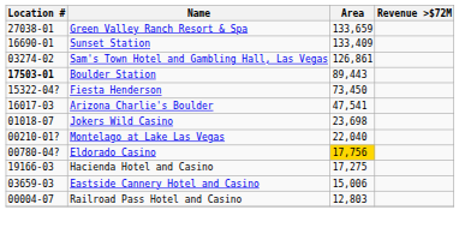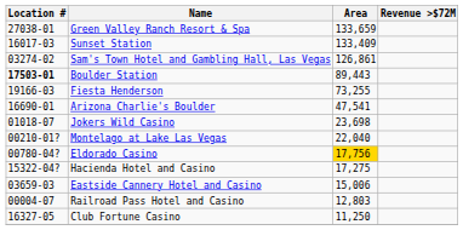 <table class="wikitable" border="1" style="margin: 1em auto 1em auto">
 <tr>
 <th>Location #</th>
 <th>Name</th>
 <th>Area</th>
 <th>Revenue >$72M</th>
 </tr>
 <tr>
 <td>27038-01</td>
 <td><a href='#'>Green Valley Ranch Resort & Spa</a></td>
 <td>133,659</td>
 <td></td>
 </tr>
 <tr>
-<td>16690-01</td>
+<td>16017-03</td>
 <td><a href='#'>Sunset Station</a></td>
 <td>133,409</td>
 <td></td>
 </tr>
 <tr>
 <td>03274-02</td>
 <td><a href='#'>Sam's Town Hotel and Gambling Hall, Las Vegas</a></td>
 <td>126,861</td>
 <td></td>
 </tr>
 <tr>
 <td><strong>17503-01</strong></td>
 <td><a href='#'>Boulder Station</a></td>
 <td>89,443</td>
 <td></td>
 </tr>
 <tr>
-<td>15322-04?</td>
+<td>19166-03</td>
 <td><a href='#'>Fiesta Henderson</a></td>
-<td>73,450</td>
+<td>73,255</td>
 <td></td>
 </tr>
 <tr>
-<td>16017-03</td>
+<td>16690-01</td>
 <td><a href='#'>Arizona Charlie's Boulder</a></td>
 <td>47,541</td>
 <td></td>
 </tr>
 <tr>
 <td>01018-07</td>
 <td><a href='#'>Jokers Wild Casino</a></td>
 <td>23,698</td>
 <td></td>
 </tr>
 <tr>
 <td>00210-01?</td>
 <td><a href='#'>Montelago at Lake Las Vegas</a></td>
 <td>22,040</td>
 <td></td>
 </tr>
 <tr>
 <td>00780-04?</td>
 <td><a href='#'>Eldorado Casino</a></td>
 <td style="background: gold;">17,756</td>
 <td></td>
 </tr>
 <tr>
-<td>19166-03</td>
+<td>15322-04?</td>
 <td>Hacienda Hotel and Casino</td>
 <td>17,275</td>
 <td></td>
 </tr>
 <tr>
 <td>03659-03</td>
 <td><a href='#'>Eastside Cannery Hotel and Casino</a></td>
 <td>15,006</td>
 <td></td>
 </tr>
 <tr>
 <td>00004-07</td>
 <td>Railroad Pass Hotel and Casino</td>
 <td>12,803</td>
 <td></td>
 </tr>
 <tr>
+<td>16327-05</td>
+<td>Club Fortune Casino</td>
+<td>11,250</td>
+<td></td>
+</tr>
+<tr>
 </tr>
 </table>
